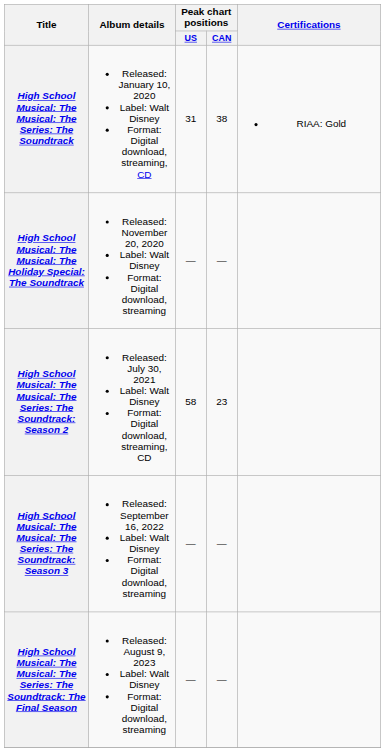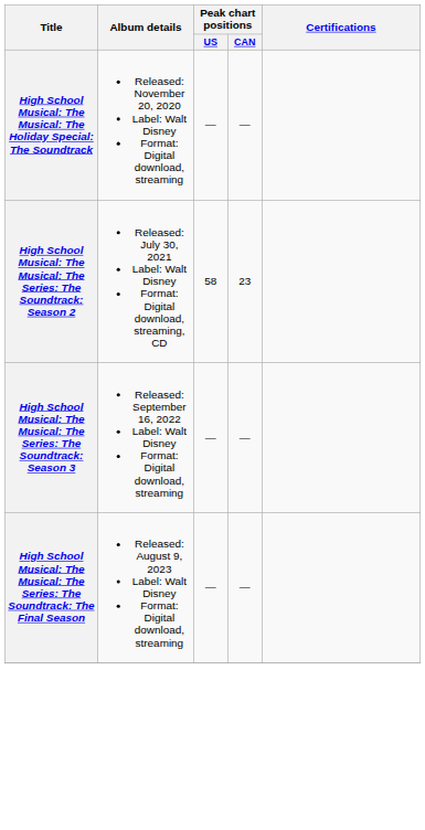 <table class="wikitable plainrowheaders" style="text-align:center;">
 <tr>
 <th rowspan="2">Title</th>
 <th rowspan="2">Album details</th>
 <th colspan="2">Peak chart positions</th>
 <th scope="col" rowspan="2" style="width:14em;"><a href='#'>Certifications</a></th>
 </tr>
 <tr>
 <th scope="col" style="width:3em;font-size:90%;"><a href='#'>US</a><br></th>
 <th scope="col" style="width:3em;font-size:90%;"><a href='#'>CAN</a><br></th>
-</tr>
-<tr>
-<th scope="row"><em><a href='#'>High School Musical: The Musical: The Series: The Soundtrack</a></em></th>
-<td><br><ul><li>Released: January 10, 2020</li><li>Label: Walt Disney</li><li>Format: Digital download, streaming, <a href='#'>CD</a></li></ul></td>
-<td>31</td>
-<td>38</td>
-<td><br><ul><li>RIAA: Gold</li></ul></td>
 </tr>
 <tr>
 <th scope="row"><em><a href='#'>High School Musical: The Musical: The Holiday Special: The Soundtrack</a></em></th>
 <td><br><ul><li>Released: November 20, 2020</li><li>Label: Walt Disney</li><li>Format: Digital download, streaming</li></ul></td>
 <td>—</td>
 <td>—</td>
 <td></td>
 </tr>
 <tr>
 <th scope="row"><em><a href='#'>High School Musical: The Musical: The Series: The Soundtrack: Season 2</a></em></th>
 <td><br><ul><li>Released: July 30, 2021</li><li>Label: Walt Disney</li><li>Format: Digital download, streaming, CD</li></ul></td>
 <td>58</td>
 <td>23</td>
 <td></td>
 </tr>
 <tr>
 <th scope="row"><em><a href='#'>High School Musical: The Musical: The Series: The Soundtrack: Season 3</a></em></th>
 <td><br><ul><li>Released: September 16, 2022</li><li>Label: Walt Disney</li><li>Format: Digital download, streaming</li></ul></td>
 <td>—</td>
 <td>—</td>
 <td></td>
 </tr>
 <tr>
 <th scope="row"><em><a href='#'>High School Musical: The Musical: The Series: The Soundtrack: The Final Season</a></em></th>
 <td><br><ul><li>Released: August 9, 2023</li><li>Label: Walt Disney</li><li>Format: Digital download, streaming</li></ul></td>
 <td>—</td>
 <td>—</td>
 <td></td>
 </tr>
 <tr>
 </tr>
 </table>
